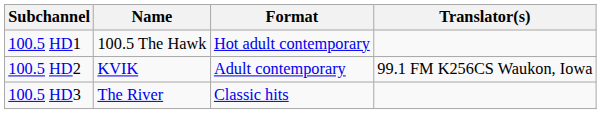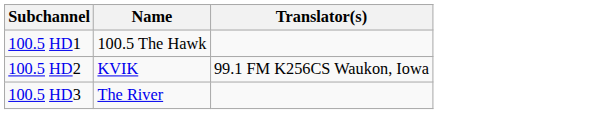 <table class="wikitable">
 <tr>
 <th>Subchannel</th>
 <th>Name</th>
-<th>Format</th>
 <th>Translator(s)</th>
 </tr>
 <tr>
 <td><a href='#'>100.5</a> <a href='#'>HD</a>1</td>
 <td>100.5 The Hawk</td>
-<td><a href='#'>Hot adult contemporary</a></td>
 <td></td>
 </tr>
 <tr>
 <td><a href='#'>100.5</a> <a href='#'>HD</a>2</td>
 <td><a href='#'>KVIK</a></td>
-<td><a href='#'>Adult contemporary</a></td>
 <td>99.1 FM K256CS Waukon, Iowa</td>
 </tr>
 <tr>
 <td><a href='#'>100.5</a> <a href='#'>HD</a>3</td>
 <td><a href='#'>The River</a></td>
-<td><a href='#'>Classic hits</a></td>
 <td></td>
 </tr>
 </table>
